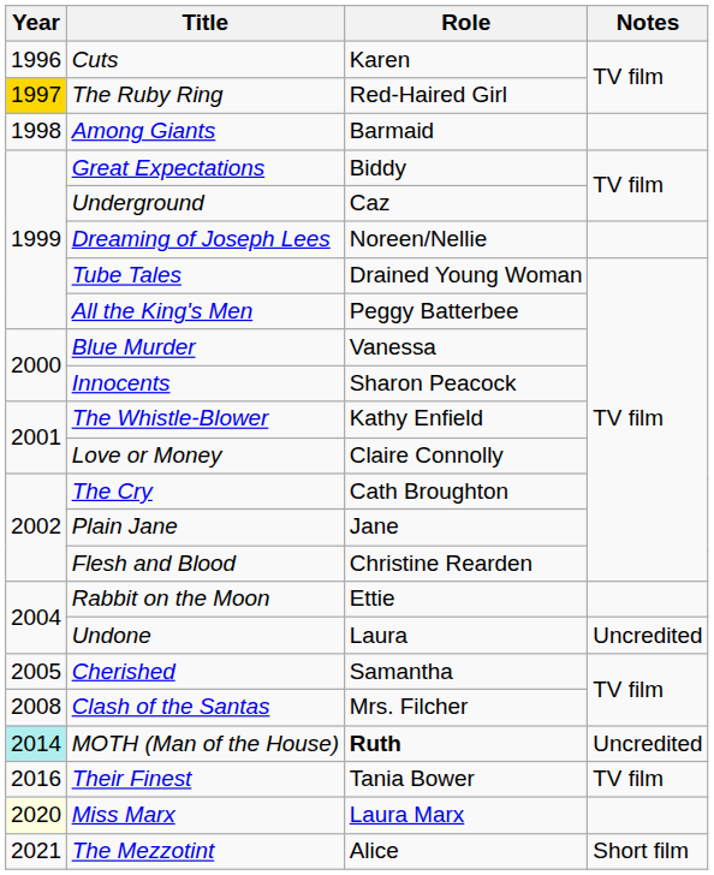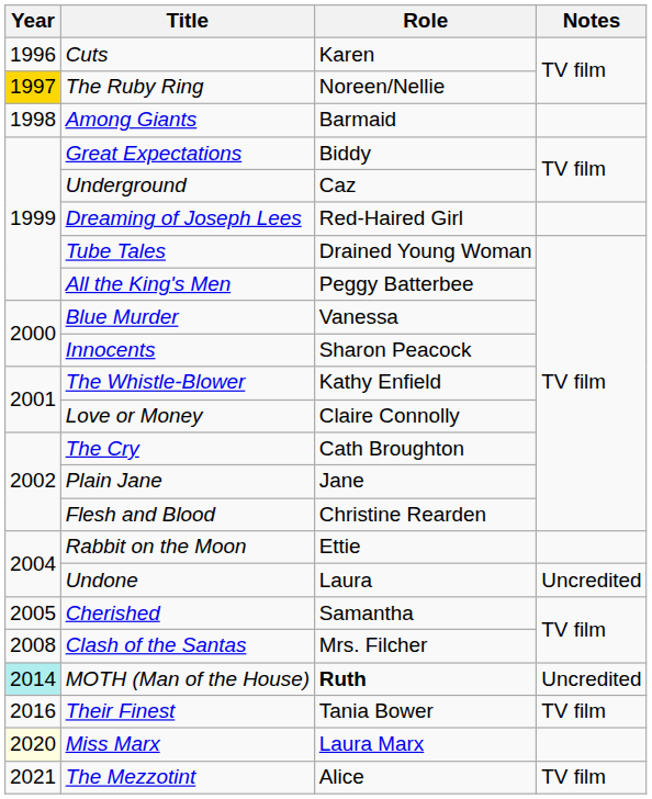 <table class="wikitable sortable">
 <tr>
 <th>Year</th>
 <th>Title</th>
 <th>Role</th>
 <th class="unsortable">Notes</th>
 </tr>
 <tr>
 <td>1996</td>
 <td><em>Cuts</em></td>
 <td>Karen</td>
 <td rowspan="2">TV film</td>
 </tr>
 <tr>
 <td style="background: gold;">1997</td>
 <td><em>The Ruby Ring</em></td>
-<td>Red-Haired Girl</td>
+<td>Noreen/Nellie</td>
 </tr>
 <tr>
 <td>1998</td>
 <td><em><a href='#'>Among Giants</a></em></td>
 <td>Barmaid</td>
 <td></td>
 </tr>
 <tr>
 <td rowspan="5">1999</td>
 <td><em><a href='#'>Great Expectations</a></em></td>
 <td>Biddy</td>
 <td rowspan="2">TV film</td>
 </tr>
 <tr>
 <td><em>Underground</em></td>
 <td>Caz</td>
 </tr>
 <tr>
 <td><em><a href='#'>Dreaming of Joseph Lees</a></em></td>
-<td>Noreen/Nellie</td>
+<td>Red-Haired Girl</td>
 <td></td>
 </tr>
 <tr>
 <td><em><a href='#'>Tube Tales</a></em></td>
 <td>Drained Young Woman</td>
 <td rowspan="9">TV film</td>
 </tr>
 <tr>
 <td><em><a href='#'>All the King's Men</a></em></td>
 <td>Peggy Batterbee</td>
 </tr>
 <tr>
 <td rowspan="2">2000</td>
 <td><em><a href='#'>Blue Murder</a></em></td>
 <td>Vanessa</td>
 </tr>
 <tr>
 <td><em><a href='#'>Innocents</a></em></td>
 <td>Sharon Peacock</td>
 </tr>
 <tr>
 <td rowspan="2">2001</td>
 <td><em><a href='#'>The Whistle-Blower</a></em></td>
 <td>Kathy Enfield</td>
 </tr>
 <tr>
 <td><em>Love or Money</em></td>
 <td>Claire Connolly</td>
 </tr>
 <tr>
 <td rowspan="3">2002</td>
 <td><em><a href='#'>The Cry</a></em></td>
 <td>Cath Broughton</td>
 </tr>
 <tr>
 <td><em>Plain Jane</em></td>
 <td>Jane</td>
 </tr>
 <tr>
 <td><em>Flesh and Blood</em></td>
 <td>Christine Rearden</td>
 </tr>
 <tr>
 <td rowspan="2">2004</td>
 <td><em>Rabbit on the Moon</em></td>
 <td>Ettie</td>
 <td></td>
 </tr>
 <tr>
 <td><em>Undone</em></td>
 <td>Laura</td>
 <td>Uncredited</td>
 </tr>
 <tr>
 <td>2005</td>
 <td><em><a href='#'>Cherished</a></em></td>
 <td>Samantha</td>
 <td rowspan="2">TV film</td>
 </tr>
 <tr>
 <td>2008</td>
 <td><em><a href='#'>Clash of the Santas</a></em></td>
 <td>Mrs. Filcher</td>
 </tr>
 <tr>
 <td style="background: paleturquoise;">2014</td>
 <td><em>MOTH (Man of the House)</em></td>
 <td><strong>Ruth</strong></td>
 <td>Uncredited</td>
 </tr>
 <tr>
 <td>2016</td>
 <td><em><a href='#'>Their Finest</a></em></td>
 <td>Tania Bower</td>
 <td>TV film</td>
 </tr>
 <tr>
 <td style="background: lightyellow;">2020</td>
 <td><em><a href='#'>Miss Marx</a></em></td>
 <td><a href='#'>Laura Marx</a></td>
 <td></td>
 </tr>
 <tr>
 <td>2021</td>
 <td><em><a href='#'>The Mezzotint</a></em></td>
 <td>Alice</td>
-<td>Short film</td>
+<td>TV film</td>
 </tr>
 </table>
